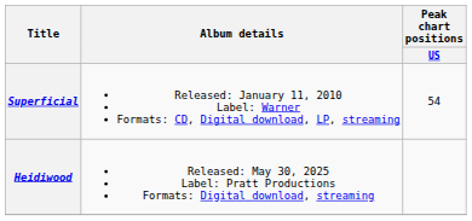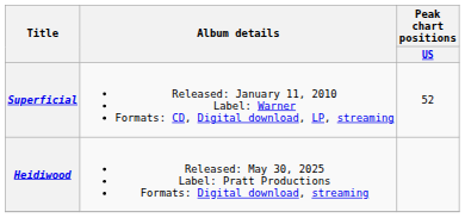 <table class="wikitable plainrowheaders" style="text-align:center;">
 <tr>
 <th scope="col" rowspan="2">Title</th>
 <th scope="col" rowspan="2">Album details</th>
 <th scope="col">Peak chart positions</th>
 </tr>
 <tr>
 <th scope="col" style="width:2.5em;font-size:90%;"><a href='#'>US</a><br></th>
 </tr>
 <tr>
 <th scope="row"><em><a href='#'>Superficial</a></em></th>
 <td><br><ul><li>Released: January 11, 2010</li><li>Label: <a href='#'>Warner</a></li><li>Formats: <a href='#'>CD</a>, <a href='#'>Digital download</a>, <a href='#'>LP</a>, <a href='#'>streaming</a></li></ul></td>
-<td>54</td>
+<td>52</td>
 </tr>
 <tr>
 <th scope="row"><em><a href='#'>Heidiwood</a></em></th>
 <td><br><ul><li>Released: May 30, 2025</li><li>Label: Pratt Productions</li><li>Formats:  <a href='#'>Digital download</a>, <a href='#'>streaming</a></li></ul></td>
 <td></td>
 </tr>
 <tr>
 </tr>
 </table>
